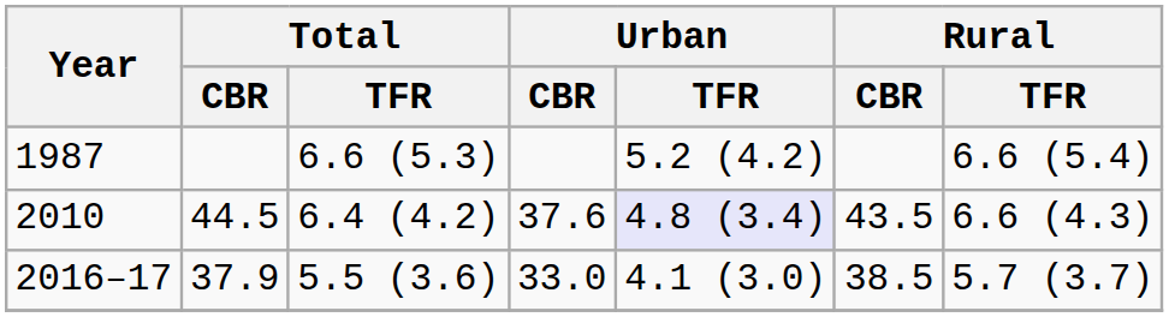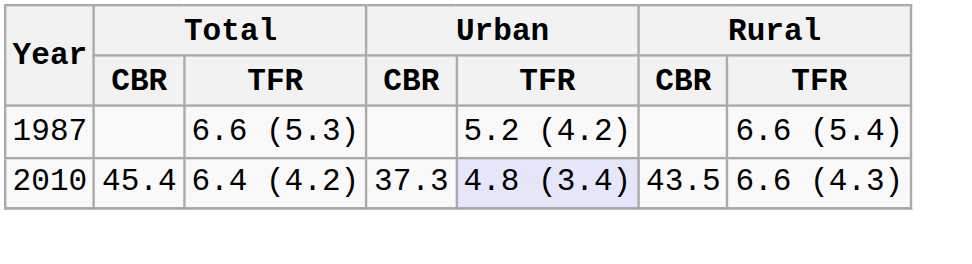 <table class="wikitable">
 <tr>
 <th rowspan=2>Year</th>
 <th colspan=2>Total</th>
 <th colspan=2>Urban</th>
 <th colspan=2>Rural</th>
 </tr>
 <tr>
 <th>CBR</th>
 <th>TFR</th>
 <th>CBR</th>
 <th>TFR</th>
 <th>CBR</th>
 <th>TFR</th>
 </tr>
 <tr>
 <td>1987</td>
 <td style="text-align:right;"></td>
 <td style="text-align:right;">6.6 (5.3)</td>
 <td style="text-align:right;"></td>
 <td style="text-align:right;">5.2 (4.2)</td>
 <td style="text-align:right;"></td>
 <td style="text-align:right;">6.6 (5.4)</td>
 </tr>
 <tr>
 <td>2010</td>
-<td style="text-align:right;">44.5</td>
+<td style="text-align:right;">45.4</td>
 <td style="text-align:right;">6.4 (4.2)</td>
-<td style="text-align:right;">37.6</td>
+<td style="text-align:right;">37.3</td>
 <td style="background: lavender; text-align:right;">4.8 (3.4)</td>
 <td style="text-align:right;">43.5</td>
 <td style="text-align:right;">6.6 (4.3)</td>
 </tr>
 <tr>
-<td>2016–17</td>
-<td style="text-align:right;">37.9</td>
-<td style="text-align:right;">5.5 (3.6)</td>
-<td style="text-align:right;">33.0</td>
-<td style="text-align:right;">4.1 (3.0)</td>
-<td style="text-align:right;">38.5</td>
-<td style="text-align:right;">5.7 (3.7)</td>
-</tr>
-<tr>
 </tr>
 </table>
